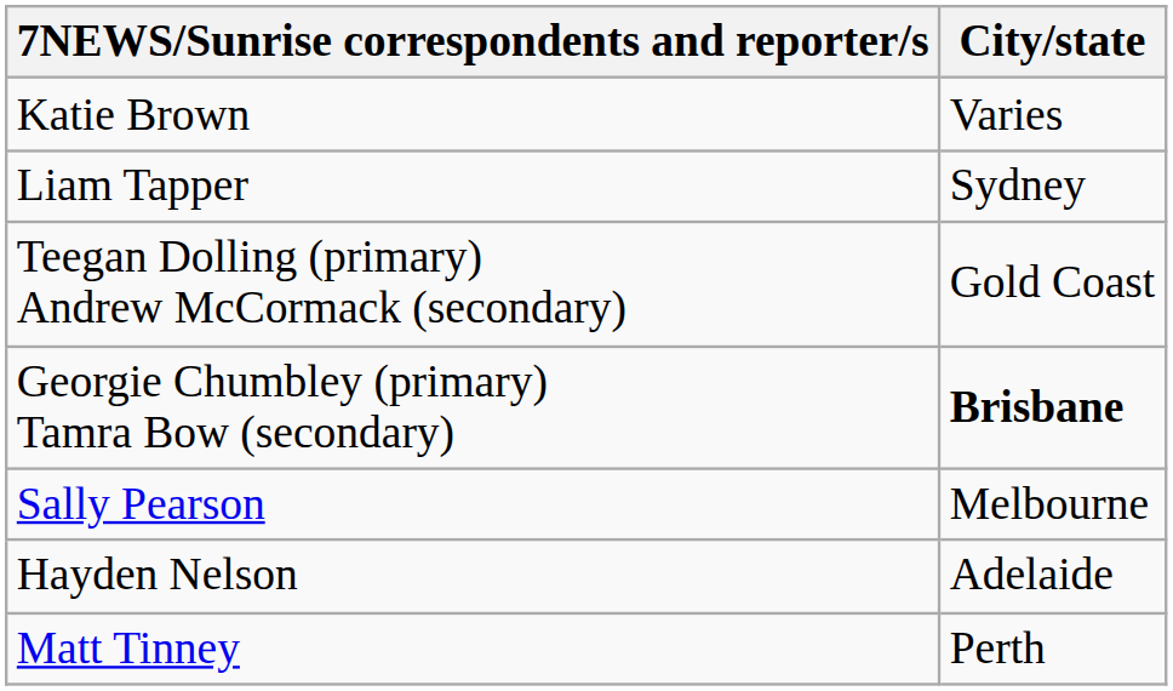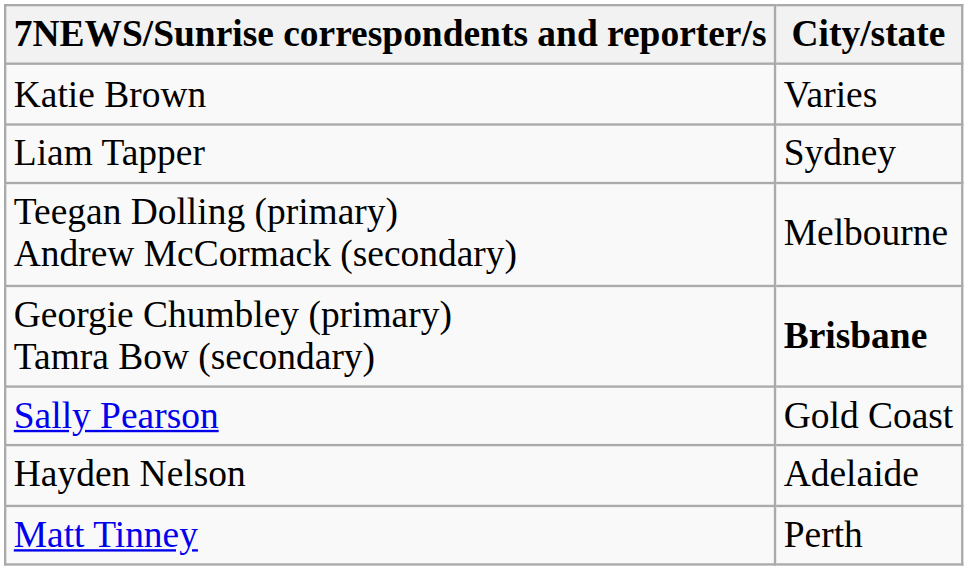 <table class="wikitable sortable">
 <tr>
 <th>7NEWS/Sunrise correspondents and reporter/s</th>
 <th>City/state</th>
 </tr>
 <tr>
 <td>Katie Brown</td>
 <td>Varies</td>
 </tr>
 <tr>
 <td>Liam Tapper</td>
 <td>Sydney</td>
 </tr>
 <tr>
 <td>Teegan Dolling (primary)<br>Andrew McCormack (secondary)</td>
-<td>Gold Coast</td>
+<td>Melbourne</td>
 </tr>
 <tr>
 <td>Georgie Chumbley (primary)<br>Tamra Bow (secondary)</td>
 <td><strong>Brisbane</strong></td>
 </tr>
 <tr>
 <td><a href='#'>Sally Pearson</a></td>
-<td>Melbourne</td>
+<td>Gold Coast</td>
 </tr>
 <tr>
 <td>Hayden Nelson</td>
 <td>Adelaide</td>
 </tr>
 <tr>
 <td><a href='#'>Matt Tinney</a></td>
 <td>Perth</td>
 </tr>
 </table>
